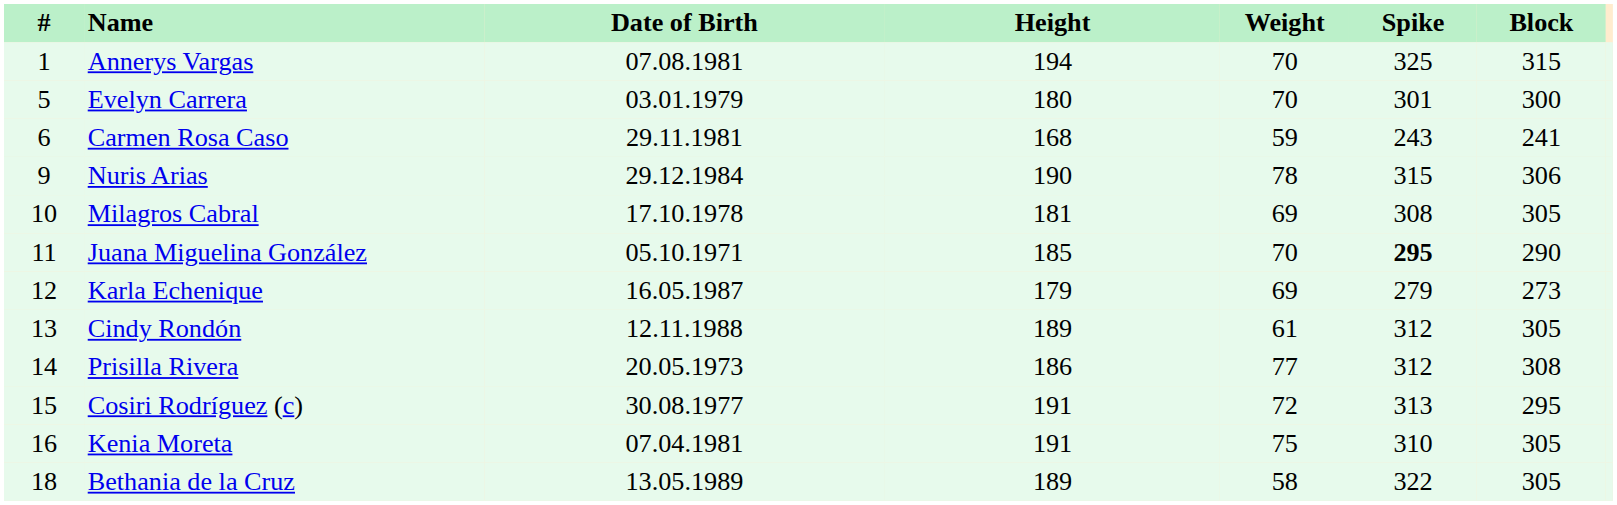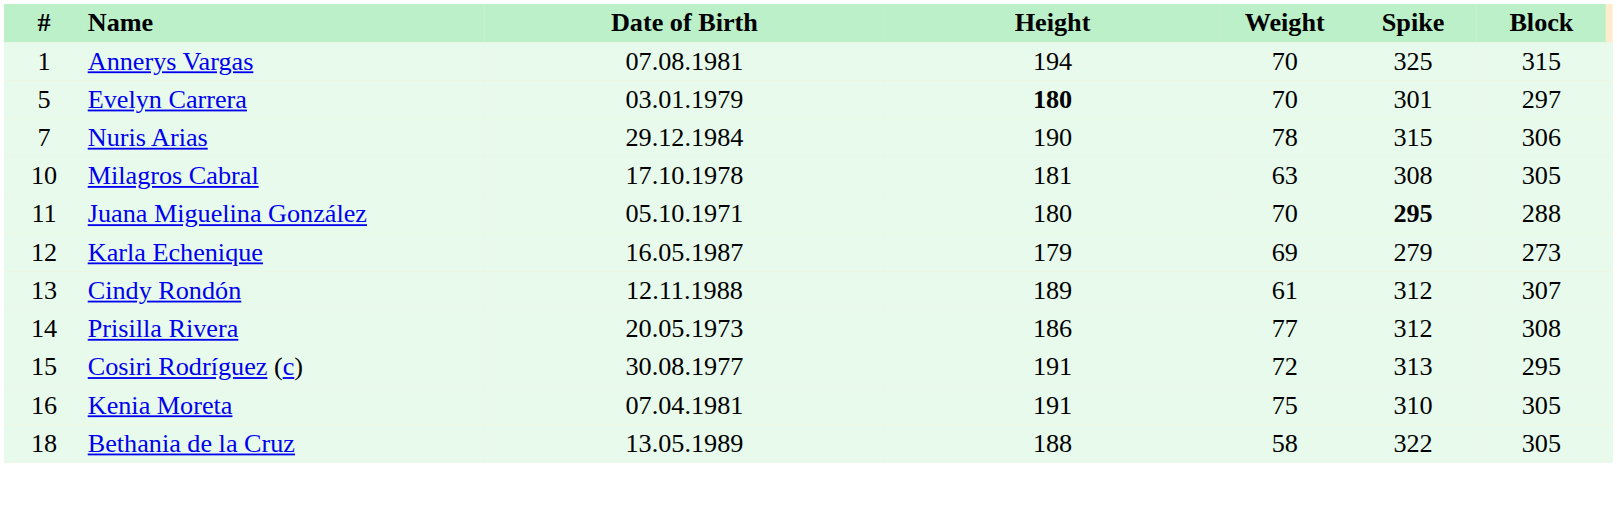 <table border=0 cellpadding=2 cellspacing=0  |- bgcolor=#FFECCE style="text-align:center; font-size:90%;" width=100%>
 <tr bgcolor=#BBF0C9>
 <th width=5%>#</th>
 <th width=25% align=left>Name</th>
 <th width=25%>Date of Birth</th>
 <th width=21%>Height</th>
 <th width=8%>Weight</th>
 <th width=8%>Spike</th>
 <th width=8%>Block</th>
 </tr>
 <tr bgcolor=#E7FAEC>
 <td>1</td>
 <td align=left><a href='#'>Annerys Vargas</a></td>
 <td>07.08.1981</td>
 <td>194</td>
 <td>70</td>
 <td>325</td>
 <td>315</td>
 <td></td>
 </tr>
 <tr bgcolor=#E7FAEC>
 <td>5</td>
 <td align=left><a href='#'>Evelyn Carrera</a></td>
 <td>03.01.1979</td>
-<td>180</td>
+<td><strong>180</strong></td>
 <td>70</td>
 <td>301</td>
-<td>300</td>
+<td>297</td>
 <td></td>
 </tr>
 <tr bgcolor=#E7FAEC>
-<td>6</td>
-<td align=left><a href='#'>Carmen Rosa Caso</a></td>
-<td>29.11.1981</td>
-<td>168</td>
-<td>59</td>
-<td>243</td>
-<td>241</td>
-<td></td>
-</tr>
-<tr bgcolor=#E7FAEC>
-<td>9</td>
+<td>7</td>
 <td align=left><a href='#'>Nuris Arias</a></td>
 <td>29.12.1984</td>
 <td>190</td>
 <td>78</td>
 <td>315</td>
 <td>306</td>
 <td></td>
 </tr>
 <tr bgcolor=#E7FAEC>
 <td>10</td>
 <td align=left><a href='#'>Milagros Cabral</a></td>
 <td>17.10.1978</td>
 <td>181</td>
-<td>69</td>
+<td>63</td>
 <td>308</td>
 <td>305</td>
 <td></td>
 </tr>
 <tr bgcolor=#E7FAEC>
 <td>11</td>
 <td align=left><a href='#'>Juana Miguelina González</a></td>
 <td>05.10.1971</td>
-<td>185</td>
+<td>180</td>
 <td>70</td>
 <td><strong>295</strong></td>
-<td>290</td>
+<td>288</td>
 <td></td>
 </tr>
 <tr bgcolor=#E7FAEC>
 <td>12</td>
 <td align=left><a href='#'>Karla Echenique</a></td>
 <td>16.05.1987</td>
 <td>179</td>
 <td>69</td>
 <td>279</td>
 <td>273</td>
 <td></td>
 </tr>
 <tr bgcolor=#E7FAEC>
 <td>13</td>
 <td align=left><a href='#'>Cindy Rondón</a></td>
 <td>12.11.1988</td>
 <td>189</td>
 <td>61</td>
 <td>312</td>
-<td>305</td>
+<td>307</td>
 <td></td>
 </tr>
 <tr bgcolor=#E7FAEC>
 <td>14</td>
 <td align=left><a href='#'>Prisilla Rivera</a></td>
 <td>20.05.1973</td>
 <td>186</td>
 <td>77</td>
 <td>312</td>
 <td>308</td>
 <td></td>
 </tr>
 <tr bgcolor=#E7FAEC>
 <td>15</td>
 <td align=left><a href='#'>Cosiri Rodríguez</a> (<a href='#'>c</a>)</td>
 <td>30.08.1977</td>
 <td>191</td>
 <td>72</td>
 <td>313</td>
 <td>295</td>
 <td></td>
 </tr>
 <tr bgcolor=#E7FAEC>
 <td>16</td>
 <td align=left><a href='#'>Kenia Moreta</a></td>
 <td>07.04.1981</td>
 <td>191</td>
 <td>75</td>
 <td>310</td>
 <td>305</td>
 <td></td>
 </tr>
 <tr bgcolor=#E7FAEC>
 <td>18</td>
 <td align=left><a href='#'>Bethania de la Cruz</a></td>
 <td>13.05.1989</td>
-<td>189</td>
+<td>188</td>
 <td>58</td>
 <td>322</td>
 <td>305</td>
 <td></td>
 </tr>
 </table>
